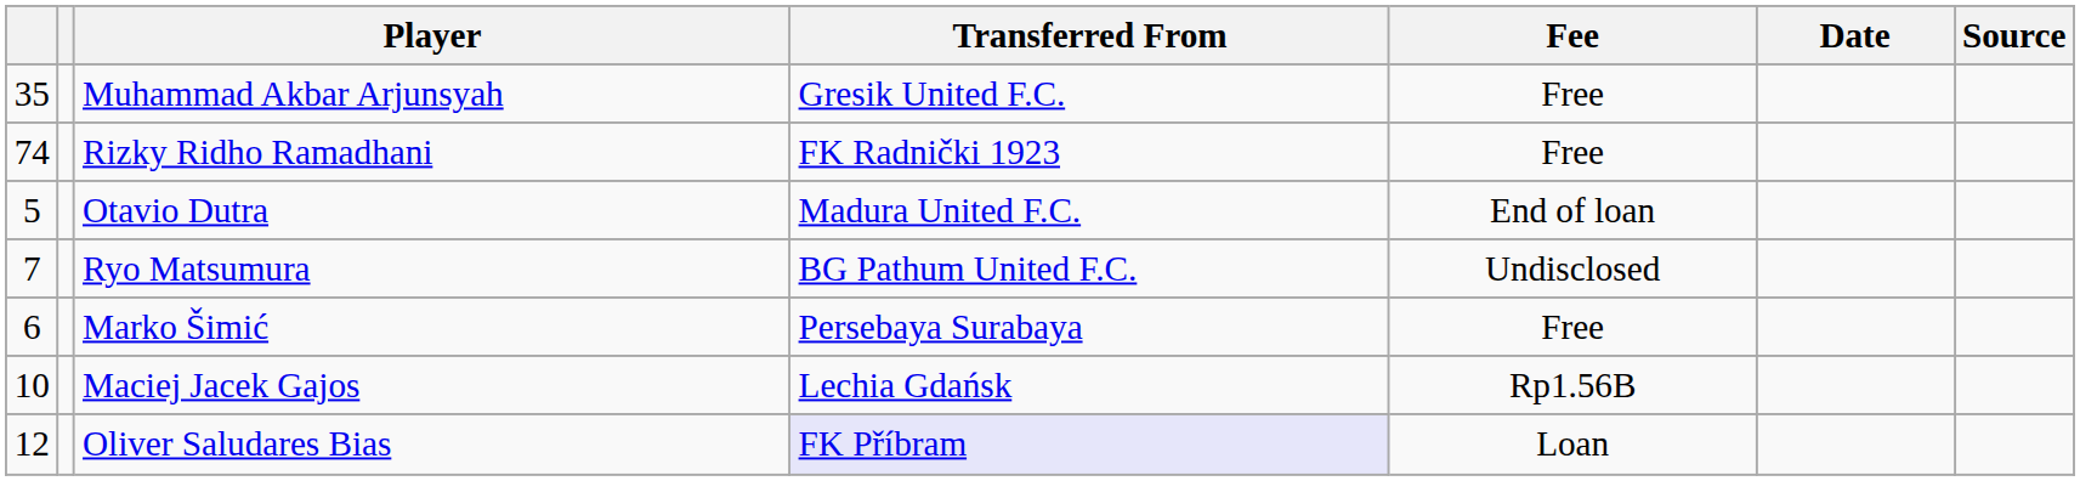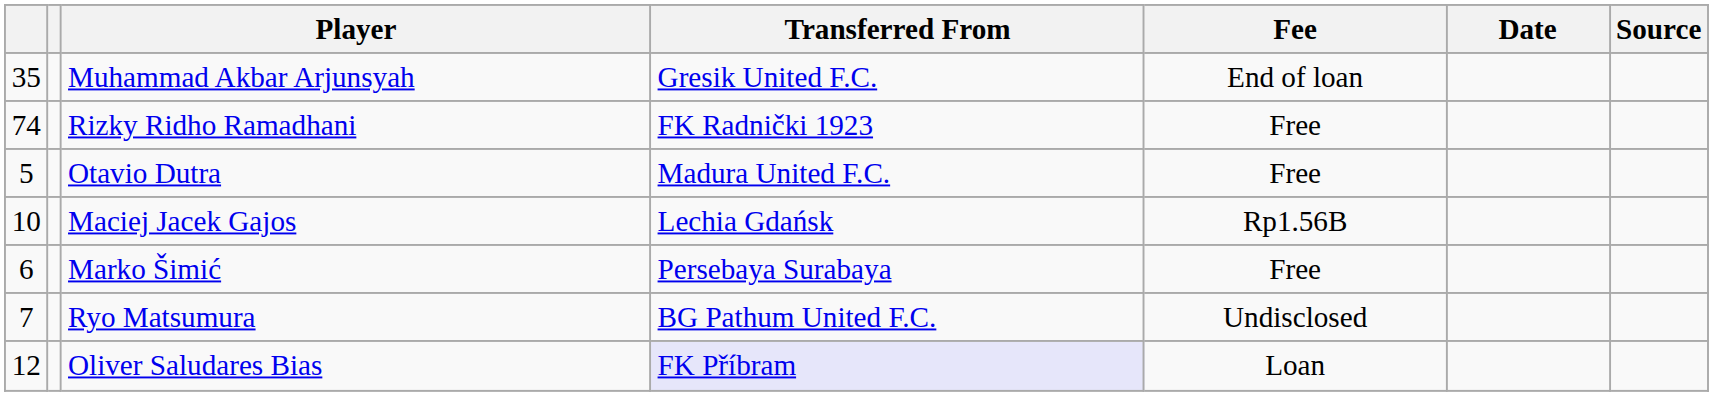 <table class="wikitable plainrowheaders sortable" style="font-size:95%">
 <tr>
 <th></th>
 <th></th>
 <th scope="col" style="width:300px;">Player</th>
 <th scope="col" style="width:250px;">Transferred From</th>
 <th scope="col" style="width:150px;">Fee</th>
 <th scope="col" style="width:78px;">Date</th>
 <th>Source</th>
 </tr>
 <tr>
 <td align=center>35</td>
 <td align=center></td>
 <td> <a href='#'>Muhammad Akbar Arjunsyah</a></td>
 <td> <a href='#'>Gresik United F.C.</a></td>
-<td align=center>Free</td>
+<td align=center>End of loan</td>
 <td align=center></td>
 <td align=center></td>
 </tr>
 <tr>
 <td align=center>74</td>
 <td align=center></td>
 <td> <a href='#'>Rizky Ridho Ramadhani</a></td>
 <td> <a href='#'>FK Radnički 1923</a></td>
 <td align=center>Free</td>
 <td align=center></td>
 <td align=center></td>
 </tr>
 <tr>
 <td align=center>5</td>
 <td align=center></td>
 <td> <a href='#'>Otavio Dutra</a></td>
 <td> <a href='#'>Madura United F.C.</a></td>
-<td align=center>End of loan</td>
+<td align=center>Free</td>
 <td align=center></td>
 </tr>
 <tr>
-<td align=center>7</td>
+<td align=center>10</td>
 <td align=center></td>
-<td> <a href='#'>Ryo Matsumura</a></td>
-<td> <a href='#'>BG Pathum United F.C.</a></td>
-<td align=center>Undisclosed</td>
+<td> <a href='#'>Maciej Jacek Gajos</a></td>
+<td> <a href='#'>Lechia Gdańsk</a></td>
+<td align=center>Rp1.56B</td>
 <td align=center></td>
 <td align=center></td>
 </tr>
 <tr>
 <td align=center>6</td>
 <td align=center></td>
 <td> <a href='#'>Marko Šimić</a></td>
 <td> <a href='#'>Persebaya Surabaya</a></td>
 <td align=center>Free</td>
 <td align=center></td>
 <td align=center></td>
 </tr>
 <tr>
-<td align=center>10</td>
+<td align=center>7</td>
 <td align=center></td>
-<td> <a href='#'>Maciej Jacek Gajos</a></td>
-<td> <a href='#'>Lechia Gdańsk</a></td>
-<td align=center>Rp1.56B</td>
+<td> <a href='#'>Ryo Matsumura</a></td>
+<td> <a href='#'>BG Pathum United F.C.</a></td>
+<td align=center>Undisclosed</td>
 <td align=center></td>
 <td align=center></td>
 </tr>
 <tr>
 <td align=center>12</td>
 <td align=center></td>
 <td> <a href='#'>Oliver Saludares Bias</a></td>
 <td style="background: lavender;"> <a href='#'>FK Příbram</a></td>
 <td align=center>Loan</td>
 <td align=center></td>
 <td align=center></td>
 </tr>
 </table>
